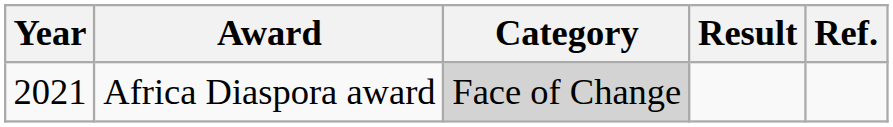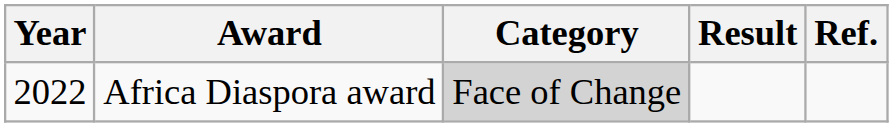 <table class="wikitable">
 <tr>
 <th>Year</th>
 <th>Award</th>
 <th>Category</th>
 <th>Result</th>
 <th>Ref.</th>
 </tr>
 <tr>
-<td>2021</td>
+<td>2022</td>
 <td>Africa Diaspora award</td>
 <td style="background: lightgrey;">Face of Change</td>
 <td></td>
 <td></td>
 </tr>
 </table>
